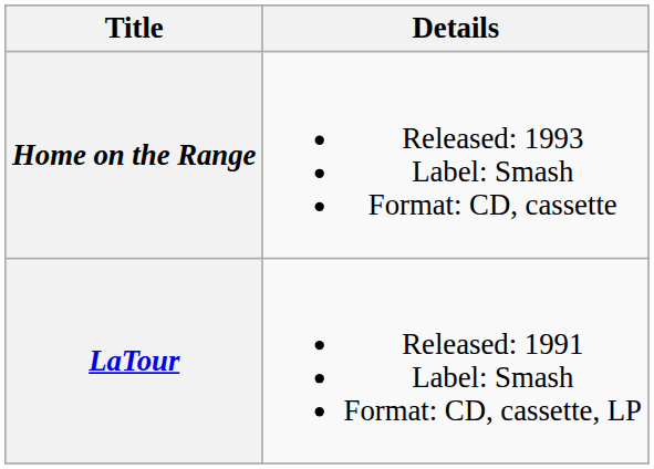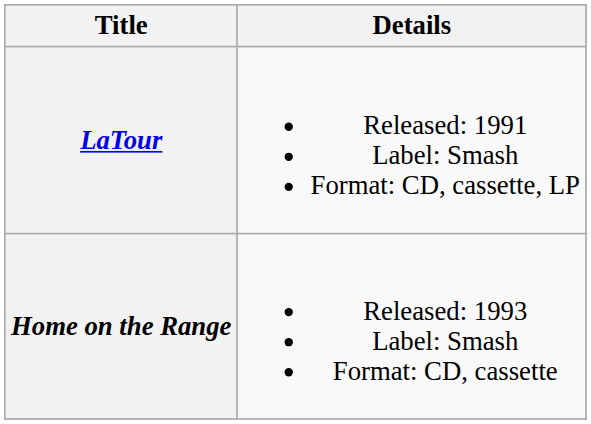 <table class="wikitable plainrowheaders" style="text-align:center;" border="1">
 <tr>
 <th>Title</th>
 <th>Details</th>
 </tr>
 <tr>
+<th scope="row"><em><a href='#'>LaTour</a></em></th>
+<td><br><ul><li>Released: 1991</li><li>Label: Smash</li><li>Format: CD, cassette, LP</li></ul></td>
+</tr>
+<tr>
 <th scope="row"><em>Home on the Range</em></th>
 <td><br><ul><li>Released: 1993</li><li>Label: Smash</li><li>Format: CD, cassette</li></ul></td>
 </tr>
-<tr>
-<th scope="row"><em><a href='#'>LaTour</a></em></th>
-<td><br><ul><li>Released: 1991</li><li>Label: Smash</li><li>Format: CD, cassette, LP</li></ul></td>
-</tr>
 </table>
